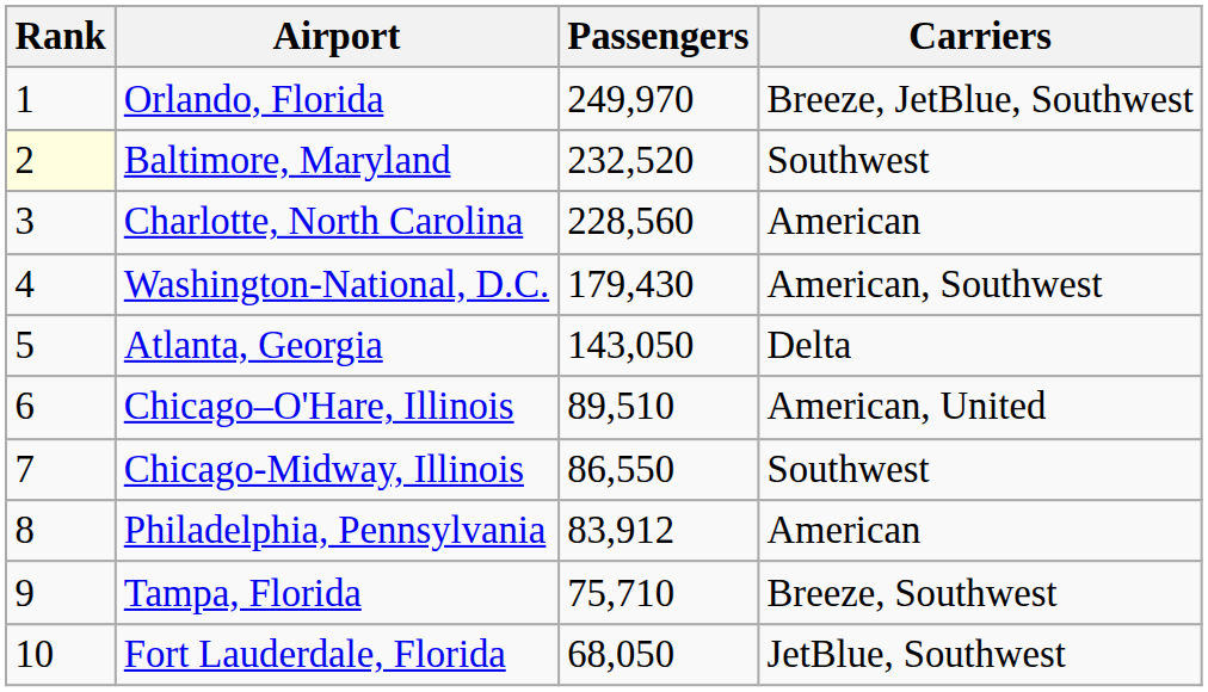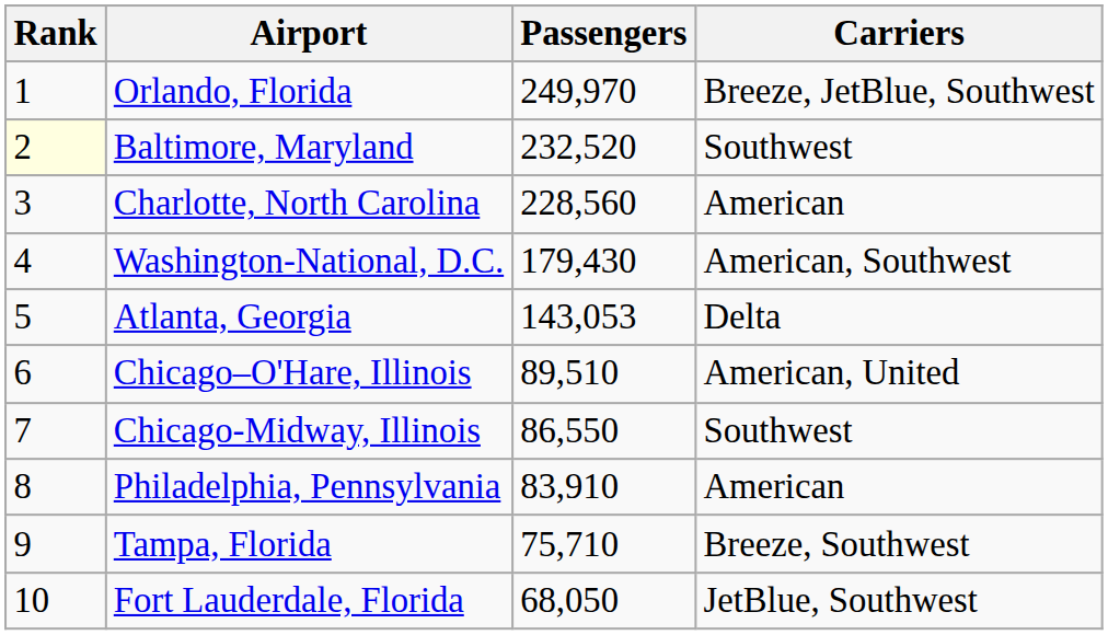 <table class="wikitable sortable" width= style="font-size:95%; float:left">
 <tr>
 <th>Rank</th>
 <th>Airport</th>
 <th>Passengers</th>
 <th>Carriers</th>
 </tr>
 <tr>
 <td>1</td>
 <td><a href='#'>Orlando, Florida</a></td>
 <td>249,970</td>
 <td>Breeze, JetBlue, Southwest</td>
 </tr>
 <tr>
 <td style="background: lightyellow;">2</td>
 <td><a href='#'>Baltimore, Maryland</a></td>
 <td>232,520</td>
 <td>Southwest</td>
 </tr>
 <tr>
 <td>3</td>
 <td><a href='#'>Charlotte, North Carolina</a></td>
 <td>228,560</td>
 <td>American</td>
 </tr>
 <tr>
 <td>4</td>
 <td><a href='#'>Washington-National, D.C.</a></td>
 <td>179,430</td>
 <td>American, Southwest</td>
 </tr>
 <tr>
 <td>5</td>
 <td><a href='#'>Atlanta, Georgia</a></td>
-<td>143,050</td>
+<td>143,053</td>
 <td>Delta</td>
 </tr>
 <tr>
 <td>6</td>
 <td><a href='#'>Chicago–O'Hare, Illinois</a></td>
 <td>89,510</td>
 <td>American, United</td>
 </tr>
 <tr>
 <td>7</td>
 <td><a href='#'>Chicago-Midway, Illinois</a></td>
 <td>86,550</td>
 <td>Southwest</td>
 </tr>
 <tr>
 <td>8</td>
 <td><a href='#'>Philadelphia, Pennsylvania</a></td>
-<td>83,912</td>
+<td>83,910</td>
 <td>American</td>
 </tr>
 <tr>
 <td>9</td>
 <td><a href='#'>Tampa, Florida</a></td>
 <td>75,710</td>
 <td>Breeze, Southwest</td>
 </tr>
 <tr>
 <td>10</td>
 <td><a href='#'>Fort Lauderdale, Florida</a></td>
 <td>68,050</td>
 <td>JetBlue, Southwest</td>
 </tr>
 </table>
